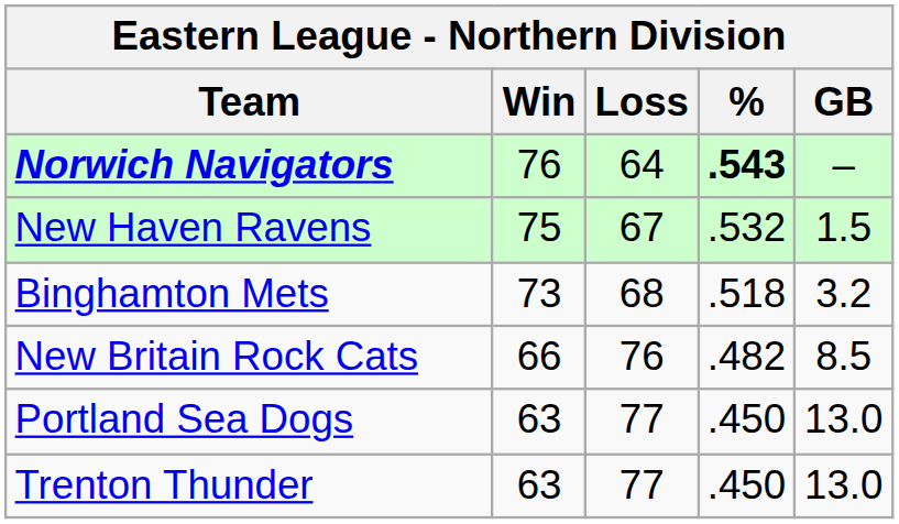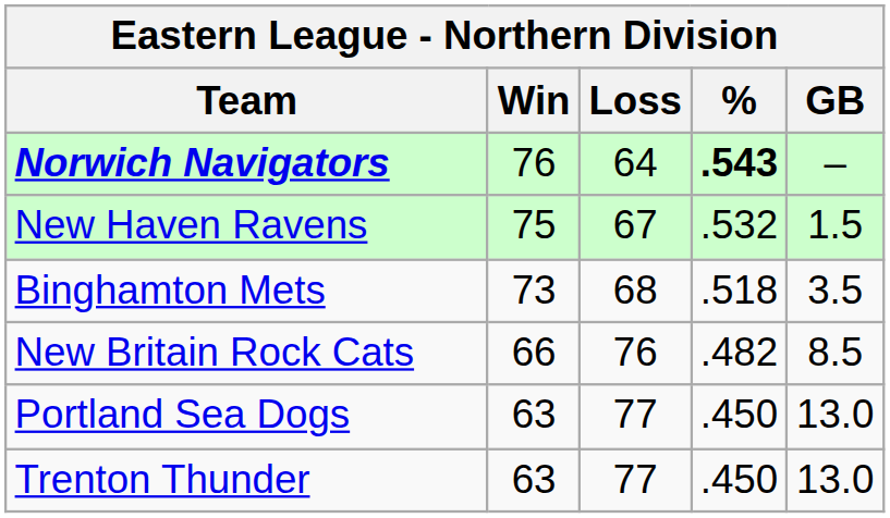 <table class="wikitable">
 <tr>
 <th colspan="5">Eastern League - Northern Division</th>
 </tr>
 <tr>
 <th width="55%">Team</th>
 <th>Win</th>
 <th>Loss</th>
 <th>%</th>
 <th>GB</th>
 </tr>
 <tr align=center bgcolor="#CCFFCC">
 <td align=left><strong><em><a href='#'>Norwich Navigators</a></em></strong></td>
 <td>76</td>
 <td>64</td>
 <td><strong>.543</strong></td>
 <td>–</td>
 </tr>
 <tr align=center bgcolor="#CCFFCC">
 <td align=left><a href='#'>New Haven Ravens</a></td>
 <td>75</td>
 <td>67</td>
 <td>.532</td>
 <td>1.5</td>
 </tr>
 <tr align=center>
 <td align=left><a href='#'>Binghamton Mets</a></td>
 <td>73</td>
 <td>68</td>
 <td>.518</td>
-<td>3.2</td>
+<td>3.5</td>
 </tr>
 <tr align=center>
 <td align=left><a href='#'>New Britain Rock Cats</a></td>
 <td>66</td>
 <td>76</td>
 <td>.482</td>
 <td>8.5</td>
 </tr>
 <tr align=center>
 <td align=left><a href='#'>Portland Sea Dogs</a></td>
 <td>63</td>
 <td>77</td>
 <td>.450</td>
 <td>13.0</td>
 </tr>
 <tr align=center>
 <td align=left><a href='#'>Trenton Thunder</a></td>
 <td>63</td>
 <td>77</td>
 <td>.450</td>
 <td>13.0</td>
 </tr>
 </table>
